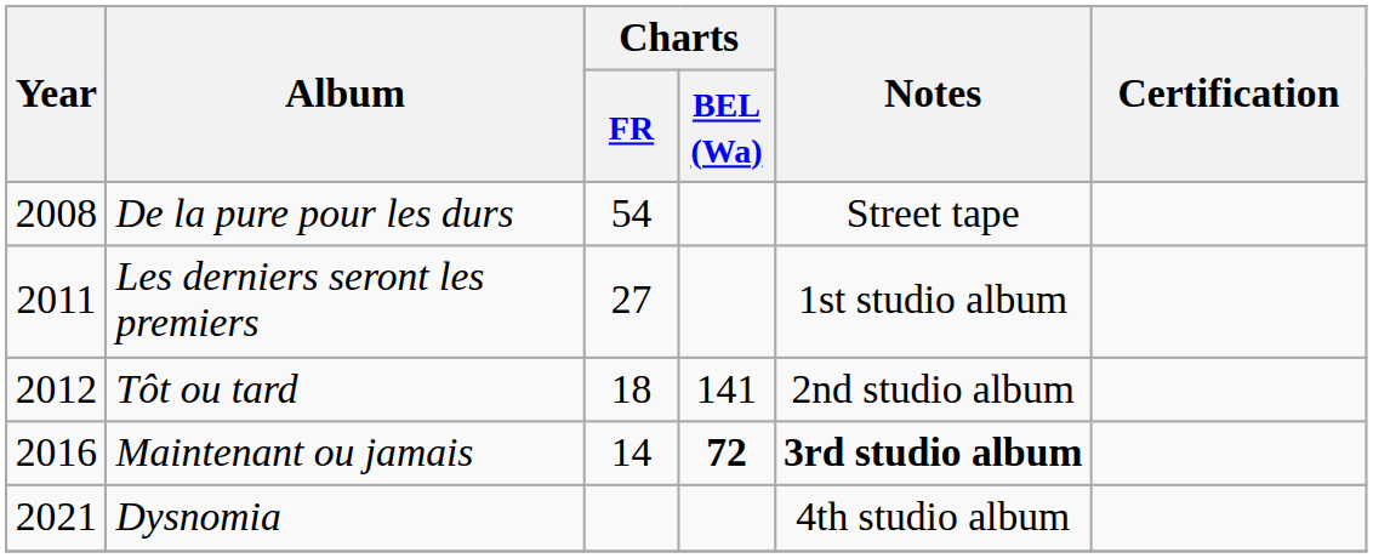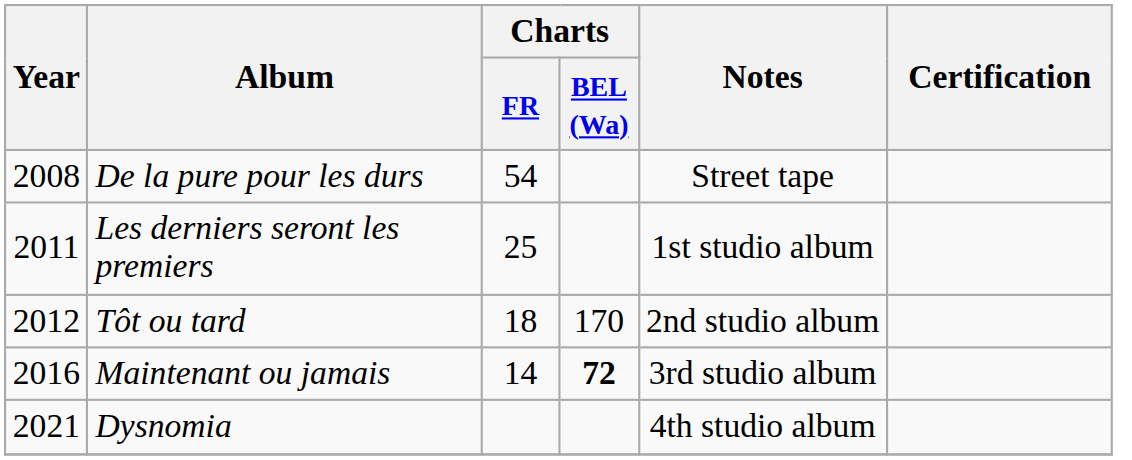 <table class="wikitable">
 <tr>
 <th align="center" rowspan="2">Year</th>
 <th align="center" rowspan="2" width="180">Album</th>
 <th align="center" colspan="2">Charts</th>
 <th align="center" rowspan="2">Notes</th>
 <th align="center" rowspan="2" width="100">Certification</th>
 </tr>
 <tr>
 <th width="30"><small><a href='#'>FR</a></small><br></th>
 <th width="30"><small><a href='#'>BEL <br>(Wa)</a></small><br></th>
 </tr>
 <tr>
 <td align="center">2008</td>
 <td><em>De la pure pour les durs</em></td>
 <td align="center">54</td>
 <td align="center"></td>
 <td align="center">Street tape</td>
 <td align="center"></td>
 </tr>
 <tr>
 <td align="center">2011</td>
 <td><em>Les derniers seront les premiers</em></td>
-<td align="center">27</td>
+<td align="center">25</td>
 <td align="center"></td>
 <td align="center">1st studio album</td>
 <td align="center"></td>
 </tr>
 <tr>
 <td align="center">2012</td>
 <td><em>Tôt ou tard</em></td>
 <td align="center">18</td>
-<td align="center">141</td>
+<td align="center">170</td>
 <td align="center">2nd studio album</td>
 <td align="center"></td>
 </tr>
 <tr>
 <td align="center">2016</td>
 <td><em>Maintenant ou jamais</em></td>
 <td align="center">14</td>
 <td align="center"><strong>72</strong></td>
-<td align="center"><strong>3rd studio album</strong></td>
+<td align="center">3rd studio album</td>
 <td align="center"></td>
 </tr>
 <tr>
 <td align="center">2021</td>
 <td><em>Dysnomia</em></td>
 <td align="center"></td>
 <td align="center"></td>
 <td align="center">4th studio album</td>
 <td align="center"></td>
 </tr>
 <tr>
 </tr>
 </table>
